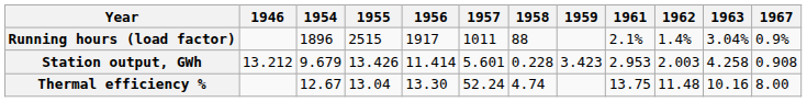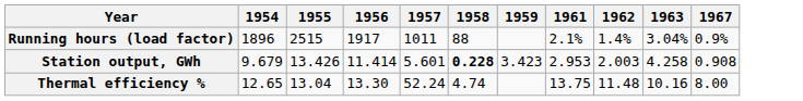 <table class="wikitable">
 <tr>
 <th>Year</th>
-<th>1946</th>
 <th>1954</th>
 <th>1955</th>
 <th>1956</th>
 <th>1957</th>
 <th>1958</th>
 <th>1959</th>
 <th>1961</th>
 <th>1962</th>
 <th>1963</th>
 <th>1967</th>
 </tr>
 <tr>
 <th>Running hours (load factor)</th>
-<td></td>
 <td>1896</td>
 <td>2515</td>
 <td>1917</td>
 <td>1011</td>
 <td>88</td>
 <td></td>
 <td>2.1%</td>
 <td>1.4%</td>
 <td>3.04%</td>
 <td>0.9%</td>
 </tr>
 <tr>
 <th>Station output, GWh</th>
-<td>13.212</td>
 <td>9.679</td>
 <td>13.426</td>
 <td>11.414</td>
 <td>5.601</td>
-<td>0.228</td>
+<td><strong>0.228</strong></td>
 <td>3.423</td>
 <td>2.953</td>
 <td>2.003</td>
 <td>4.258</td>
 <td>0.908</td>
 </tr>
 <tr>
 <th>Thermal efficiency %</th>
-<td></td>
-<td>12.67</td>
+<td>12.65</td>
 <td>13.04</td>
 <td>13.30</td>
 <td>52.24</td>
 <td>4.74</td>
 <td></td>
 <td>13.75</td>
 <td>11.48</td>
 <td>10.16</td>
 <td>8.00</td>
 </tr>
 </table>
